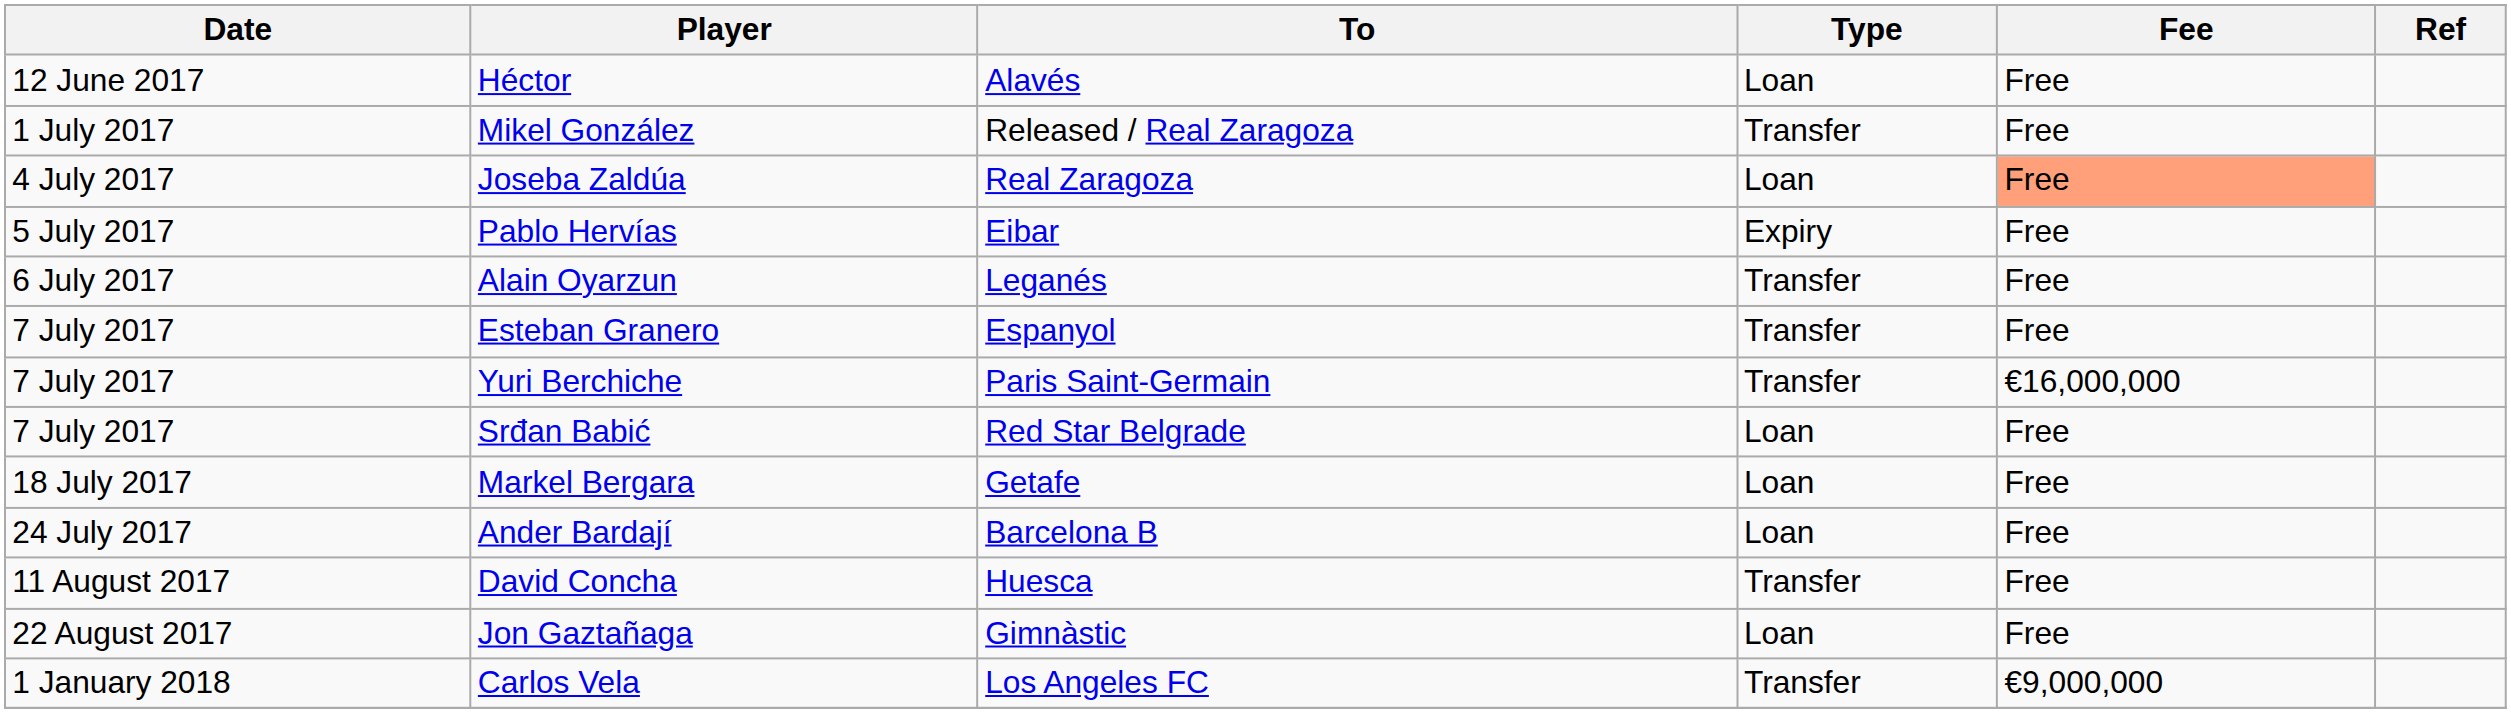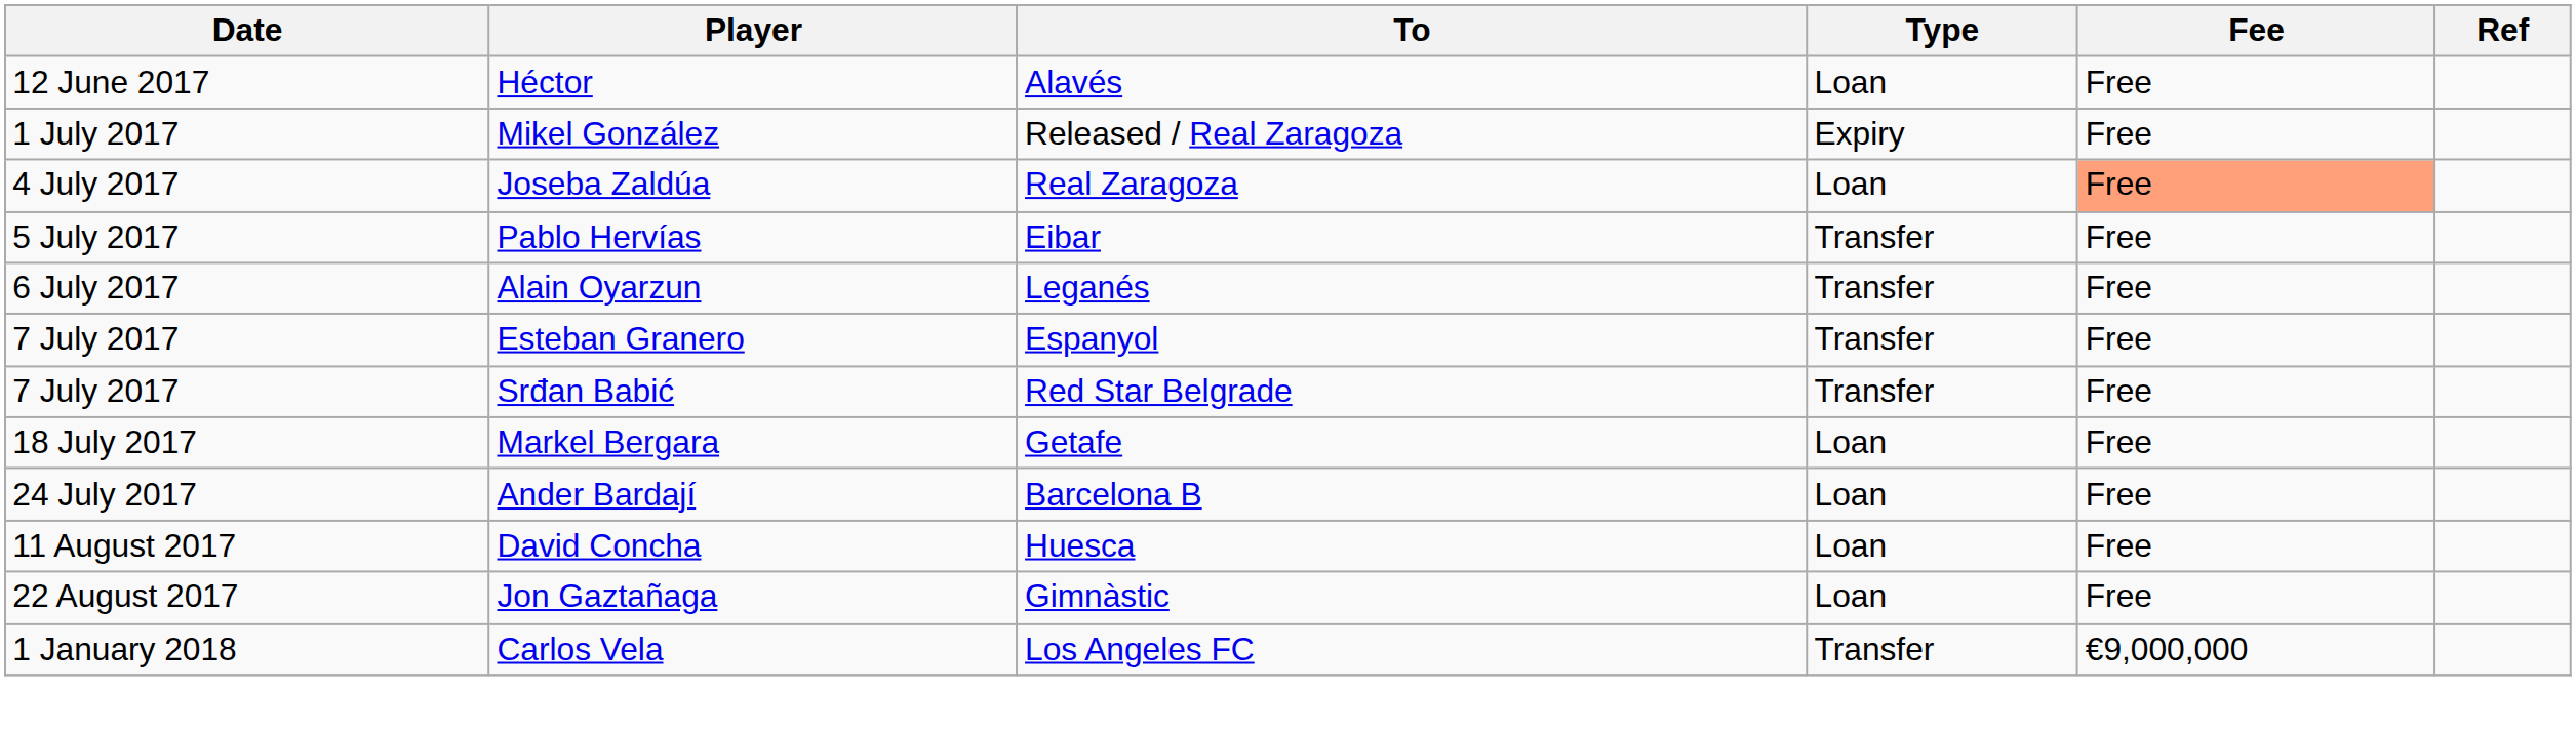 <table class="wikitable" style="width:100%;">
 <tr>
 <th>Date</th>
 <th>Player</th>
 <th>To</th>
 <th>Type</th>
 <th>Fee</th>
 <th>Ref</th>
 </tr>
 <tr>
 <td>12 June 2017</td>
 <td> <a href='#'>Héctor</a></td>
 <td> <a href='#'>Alavés</a></td>
 <td>Loan</td>
 <td>Free</td>
 <td></td>
 </tr>
 <tr>
 <td>1 July 2017</td>
 <td> <a href='#'>Mikel González</a></td>
 <td>Released /  <a href='#'>Real Zaragoza</a></td>
-<td>Transfer</td>
+<td>Expiry</td>
 <td>Free</td>
 <td></td>
 </tr>
 <tr>
 <td>4 July 2017</td>
 <td> <a href='#'>Joseba Zaldúa</a></td>
 <td> <a href='#'>Real Zaragoza</a></td>
 <td>Loan</td>
 <td style="background: lightsalmon;">Free</td>
 <td></td>
 </tr>
 <tr>
 <td>5 July 2017</td>
 <td> <a href='#'>Pablo Hervías</a></td>
 <td> <a href='#'>Eibar</a></td>
-<td>Expiry</td>
+<td>Transfer</td>
 <td>Free</td>
 <td></td>
 </tr>
 <tr>
 <td>6 July 2017</td>
 <td> <a href='#'>Alain Oyarzun</a></td>
 <td> <a href='#'>Leganés</a></td>
 <td>Transfer</td>
 <td>Free</td>
 <td></td>
 </tr>
 <tr>
 <td>7 July 2017</td>
 <td> <a href='#'>Esteban Granero</a></td>
 <td> <a href='#'>Espanyol</a></td>
 <td>Transfer</td>
 <td>Free</td>
 <td></td>
 </tr>
 <tr>
 <td>7 July 2017</td>
-<td> <a href='#'>Yuri Berchiche</a></td>
-<td> <a href='#'>Paris Saint-Germain</a></td>
-<td>Transfer</td>
-<td>€16,000,000</td>
-<td></td>
-</tr>
-<tr>
-<td>7 July 2017</td>
 <td> <a href='#'>Srđan Babić</a></td>
 <td> <a href='#'>Red Star Belgrade</a></td>
-<td>Loan</td>
+<td>Transfer</td>
 <td>Free</td>
 <td></td>
 </tr>
 <tr>
 <td>18 July 2017</td>
 <td> <a href='#'>Markel Bergara</a></td>
 <td> <a href='#'>Getafe</a></td>
 <td>Loan</td>
 <td>Free</td>
 <td></td>
 </tr>
 <tr>
 <td>24 July 2017</td>
 <td> <a href='#'>Ander Bardají</a></td>
 <td> <a href='#'>Barcelona B</a></td>
 <td>Loan</td>
 <td>Free</td>
 <td></td>
 </tr>
 <tr>
 <td>11 August 2017</td>
 <td> <a href='#'>David Concha</a></td>
 <td> <a href='#'>Huesca</a></td>
-<td>Transfer</td>
+<td>Loan</td>
 <td>Free</td>
 <td></td>
 </tr>
 <tr>
 <td>22 August 2017</td>
 <td> <a href='#'>Jon Gaztañaga</a></td>
 <td> <a href='#'>Gimnàstic</a></td>
 <td>Loan</td>
 <td>Free</td>
 <td></td>
 </tr>
 <tr>
 <td>1 January 2018</td>
 <td> <a href='#'>Carlos Vela</a></td>
 <td> <a href='#'>Los Angeles FC</a></td>
 <td>Transfer</td>
 <td>€9,000,000</td>
 <td></td>
 </tr>
 <tr>
 </tr>
 </table>
